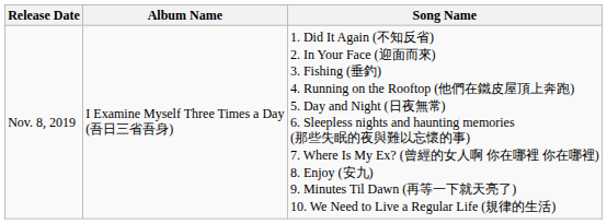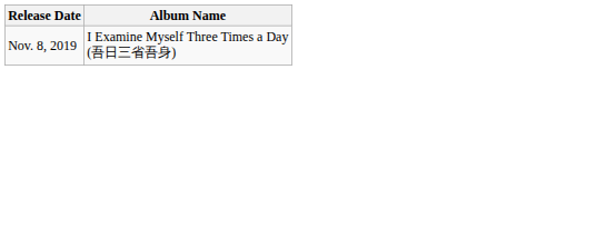 <table class="wikitable">
 <tr>
 <th>Release Date</th>
 <th>Album Name</th>
-<th>Song Name</th>
 </tr>
 <tr>
 <td>Nov. 8, 2019</td>
 <td>I Examine Myself Three Times a Day<br>(吾日三省吾身)</td>
-<td>1. Did It Again (不知反省)<br>2. In Your Face (迎面而來)<br>3. Fishing (垂釣)<br>4. Running on the Rooftop (他們在鐵皮屋頂上奔跑)<br>5. Day and Night (日夜無常)<br>6. Sleepless nights and haunting memories<br>(那些失眠的夜與難以忘懷的事)<br>7. Where Is My Ex? (曾經的女人啊 你在哪裡 你在哪裡)<br>8. Enjoy (安九)<br>9. Minutes Til Dawn (再等一下就天亮了)<br>10. We Need to Live a Regular Life (規律的生活)</td>
 </tr>
 </table>
